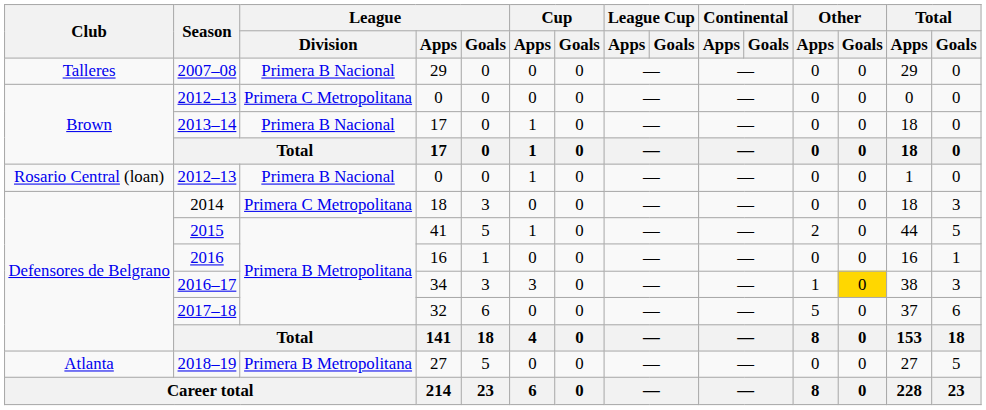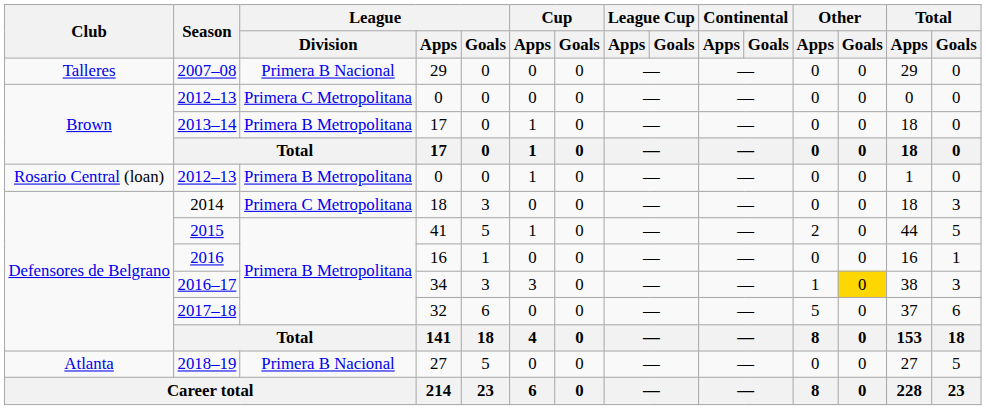 <table class="wikitable" style="text-align:center">
 <tr>
 <th rowspan="2">Club</th>
 <th rowspan="2">Season</th>
 <th colspan="3">League</th>
 <th colspan="2">Cup</th>
 <th colspan="2">League Cup</th>
 <th colspan="2">Continental</th>
 <th colspan="2">Other</th>
 <th colspan="2">Total</th>
 </tr>
 <tr>
 <th>Division</th>
 <th>Apps</th>
 <th>Goals</th>
 <th>Apps</th>
 <th>Goals</th>
 <th>Apps</th>
 <th>Goals</th>
 <th>Apps</th>
 <th>Goals</th>
 <th>Apps</th>
 <th>Goals</th>
 <th>Apps</th>
 <th>Goals</th>
 </tr>
 <tr>
 <td rowspan="1"><a href='#'>Talleres</a></td>
 <td><a href='#'>2007–08</a></td>
 <td rowspan="1"><a href='#'>Primera B Nacional</a></td>
 <td>29</td>
 <td>0</td>
 <td>0</td>
 <td>0</td>
 <td colspan="2">—</td>
 <td colspan="2">—</td>
 <td>0</td>
 <td>0</td>
 <td>29</td>
 <td>0</td>
 </tr>
 <tr>
 <td rowspan="3"><a href='#'>Brown</a></td>
 <td><a href='#'>2012–13</a></td>
 <td rowspan="1"><a href='#'>Primera C Metropolitana</a></td>
 <td>0</td>
 <td>0</td>
 <td>0</td>
 <td>0</td>
 <td colspan="2">—</td>
 <td colspan="2">—</td>
 <td>0</td>
 <td>0</td>
 <td>0</td>
 <td>0</td>
 </tr>
 <tr>
 <td><a href='#'>2013–14</a></td>
-<td rowspan="1"><a href='#'>Primera B Nacional</a></td>
+<td rowspan="1"><a href='#'>Primera B Metropolitana</a></td>
 <td>17</td>
 <td>0</td>
 <td>1</td>
 <td>0</td>
 <td colspan="2">—</td>
 <td colspan="2">—</td>
 <td>0</td>
 <td>0</td>
 <td>18</td>
 <td>0</td>
 </tr>
 <tr>
 <th colspan="2">Total</th>
 <th>17</th>
 <th>0</th>
 <th>1</th>
 <th>0</th>
 <th colspan="2">—</th>
 <th colspan="2">—</th>
 <th>0</th>
 <th>0</th>
 <th>18</th>
 <th>0</th>
 </tr>
 <tr>
 <td rowspan="1"><a href='#'>Rosario Central</a> (loan)</td>
 <td><a href='#'>2012–13</a></td>
-<td rowspan="1"><a href='#'>Primera B Nacional</a></td>
+<td rowspan="1"><a href='#'>Primera B Metropolitana</a></td>
 <td>0</td>
 <td>0</td>
 <td>1</td>
 <td>0</td>
 <td colspan="2">—</td>
 <td colspan="2">—</td>
 <td>0</td>
 <td>0</td>
 <td>1</td>
 <td>0</td>
 </tr>
 <tr>
 <td rowspan="6"><a href='#'>Defensores de Belgrano</a></td>
 <td>2014</td>
 <td rowspan="1"><a href='#'>Primera C Metropolitana</a></td>
 <td>18</td>
 <td>3</td>
 <td>0</td>
 <td>0</td>
 <td colspan="2">—</td>
 <td colspan="2">—</td>
 <td>0</td>
 <td>0</td>
 <td>18</td>
 <td>3</td>
 </tr>
 <tr>
 <td><a href='#'>2015</a></td>
 <td rowspan="4"><a href='#'>Primera B Metropolitana</a></td>
 <td>41</td>
 <td>5</td>
 <td>1</td>
 <td>0</td>
 <td colspan="2">—</td>
 <td colspan="2">—</td>
 <td>2</td>
 <td>0</td>
 <td>44</td>
 <td>5</td>
 </tr>
 <tr>
 <td><a href='#'>2016</a></td>
 <td>16</td>
 <td>1</td>
 <td>0</td>
 <td>0</td>
 <td colspan="2">—</td>
 <td colspan="2">—</td>
 <td>0</td>
 <td>0</td>
 <td>16</td>
 <td>1</td>
 </tr>
 <tr>
 <td><a href='#'>2016–17</a></td>
 <td>34</td>
 <td>3</td>
 <td>3</td>
 <td>0</td>
 <td colspan="2">—</td>
 <td colspan="2">—</td>
 <td>1</td>
 <td style="background: gold;">0</td>
 <td>38</td>
 <td>3</td>
 </tr>
 <tr>
 <td><a href='#'>2017–18</a></td>
 <td>32</td>
 <td>6</td>
 <td>0</td>
 <td>0</td>
 <td colspan="2">—</td>
 <td colspan="2">—</td>
 <td>5</td>
 <td>0</td>
 <td>37</td>
 <td>6</td>
 </tr>
 <tr>
 <th colspan="2">Total</th>
 <th>141</th>
 <th>18</th>
 <th>4</th>
 <th>0</th>
 <th colspan="2">—</th>
 <th colspan="2">—</th>
 <th>8</th>
 <th>0</th>
 <th>153</th>
 <th>18</th>
 </tr>
 <tr>
 <td rowspan="1"><a href='#'>Atlanta</a></td>
 <td><a href='#'>2018–19</a></td>
-<td rowspan="1"><a href='#'>Primera B Metropolitana</a></td>
+<td rowspan="1"><a href='#'>Primera B Nacional</a></td>
 <td>27</td>
 <td>5</td>
 <td>0</td>
 <td>0</td>
 <td colspan="2">—</td>
 <td colspan="2">—</td>
 <td>0</td>
 <td>0</td>
 <td>27</td>
 <td>5</td>
 </tr>
 <tr>
 <th colspan="3">Career total</th>
 <th>214</th>
 <th>23</th>
 <th>6</th>
 <th>0</th>
 <th colspan="2">—</th>
 <th colspan="2">—</th>
 <th>8</th>
 <th>0</th>
 <th>228</th>
 <th>23</th>
 </tr>
 </table>
